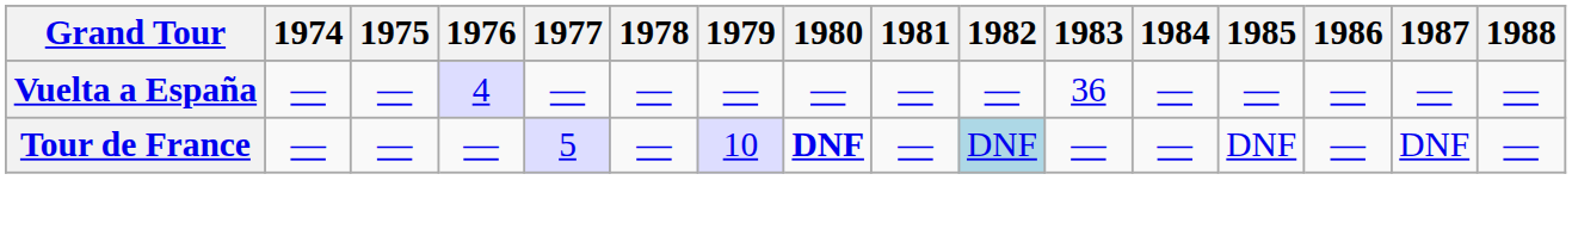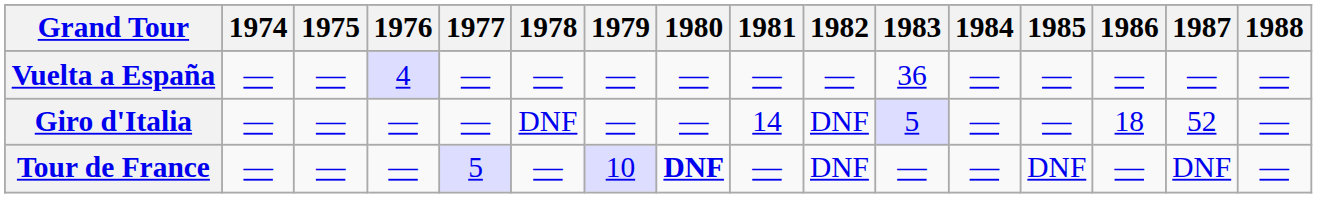 <table class="wikitable plainrowheaders">
 <tr>
 <th scope="col"><a href='#'>Grand Tour</a></th>
 <th scope="col">1974</th>
 <th scope="col">1975</th>
 <th scope="col">1976</th>
 <th scope="col">1977</th>
 <th scope="col">1978</th>
 <th scope="col">1979</th>
 <th scope="col">1980</th>
 <th scope="col">1981</th>
 <th scope="col">1982</th>
 <th scope="col">1983</th>
 <th scope="col">1984</th>
 <th scope="col">1985</th>
 <th scope="col">1986</th>
 <th scope="col">1987</th>
 <th scope="col">1988</th>
 </tr>
 <tr style="text-align:center;">
 <th scope="row"> <a href='#'>Vuelta a España</a></th>
 <td><a href='#'>—</a></td>
 <td><a href='#'>—</a></td>
 <td style="background:#ddddff;"><a href='#'>4</a></td>
 <td><a href='#'>—</a></td>
 <td><a href='#'>—</a></td>
 <td><a href='#'>—</a></td>
 <td><a href='#'>—</a></td>
 <td><a href='#'>—</a></td>
 <td><a href='#'>—</a></td>
 <td><a href='#'>36</a></td>
 <td><a href='#'>—</a></td>
 <td><a href='#'>—</a></td>
 <td><a href='#'>—</a></td>
 <td><a href='#'>—</a></td>
 <td><a href='#'>—</a></td>
 </tr>
 <tr style="text-align:center;">
+<th scope="row"> <a href='#'>Giro d'Italia</a></th>
+<td><a href='#'>—</a></td>
+<td><a href='#'>—</a></td>
+<td><a href='#'>—</a></td>
+<td><a href='#'>—</a></td>
+<td><a href='#'>DNF</a></td>
+<td><a href='#'>—</a></td>
+<td><a href='#'>—</a></td>
+<td><a href='#'>14</a></td>
+<td><a href='#'>DNF</a></td>
+<td style="background:#ddddff;"><a href='#'>5</a></td>
+<td><a href='#'>—</a></td>
+<td><a href='#'>—</a></td>
+<td><a href='#'>18</a></td>
+<td><a href='#'>52</a></td>
+<td><a href='#'>—</a></td>
+</tr>
+<tr style="text-align:center;">
 <th scope="row"> <a href='#'>Tour de France</a></th>
 <td><a href='#'>—</a></td>
 <td><a href='#'>—</a></td>
 <td><a href='#'>—</a></td>
 <td style="background:#ddddff;"><a href='#'>5</a></td>
 <td><a href='#'>—</a></td>
 <td style="background:#ddddff;"><a href='#'>10</a></td>
 <td><strong><a href='#'>DNF</a></strong></td>
 <td><a href='#'>—</a></td>
-<td style="background: lightblue;"><a href='#'>DNF</a></td>
+<td><a href='#'>DNF</a></td>
 <td><a href='#'>—</a></td>
 <td><a href='#'>—</a></td>
 <td><a href='#'>DNF</a></td>
 <td><a href='#'>—</a></td>
 <td><a href='#'>DNF</a></td>
 <td><a href='#'>—</a></td>
 </tr>
 </table>
